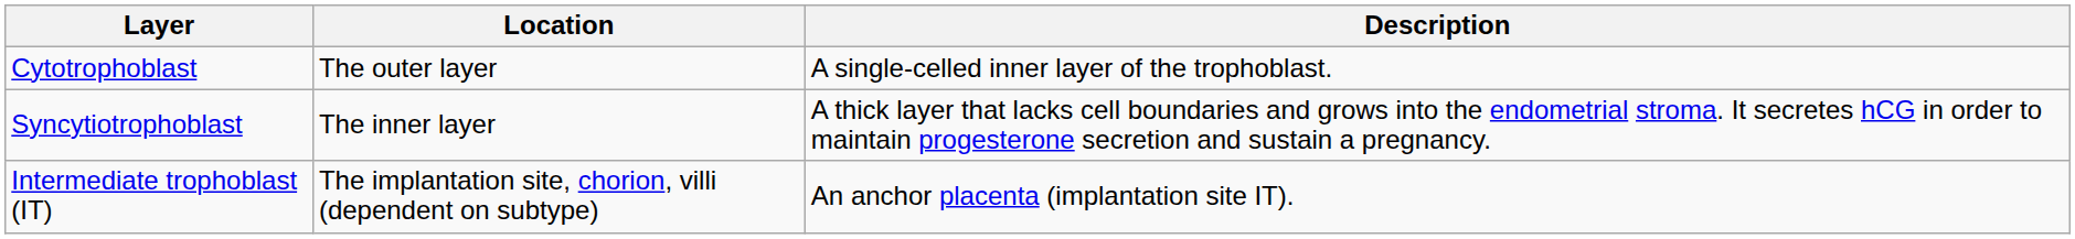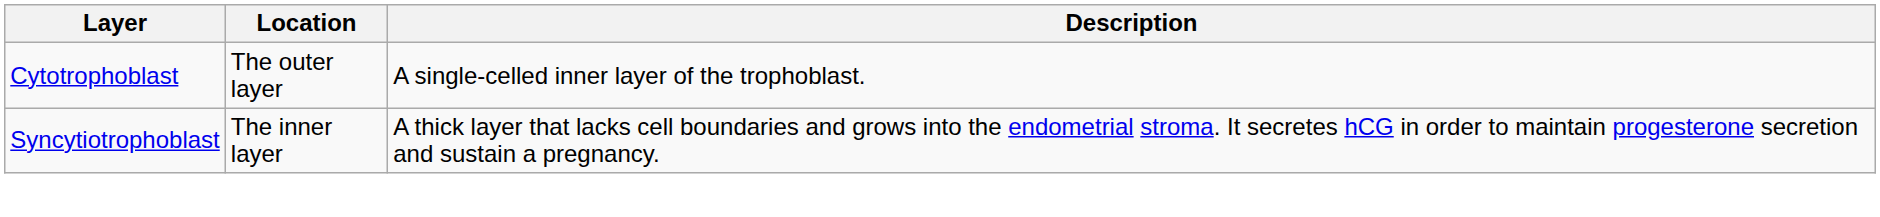 <table class="wikitable">
 <tr>
 <th>Layer</th>
 <th>Location</th>
 <th>Description</th>
 </tr>
 <tr>
 <td><a href='#'>Cytotrophoblast</a></td>
 <td>The outer layer</td>
 <td>A single-celled inner layer of the trophoblast.</td>
 </tr>
 <tr>
 <td><a href='#'>Syncytiotrophoblast</a></td>
 <td>The inner layer</td>
 <td>A thick layer that lacks cell boundaries and grows into the <a href='#'>endometrial</a> <a href='#'>stroma</a>. It secretes <a href='#'>hCG</a> in order to maintain <a href='#'>progesterone</a> secretion and sustain a pregnancy.</td>
 </tr>
-<tr>
-<td><a href='#'>Intermediate trophoblast</a> (IT)</td>
-<td>The implantation site, <a href='#'>chorion</a>, villi (dependent on subtype)</td>
-<td>An anchor <a href='#'>placenta</a> (implantation site IT).</td>
-</tr>
 </table>
